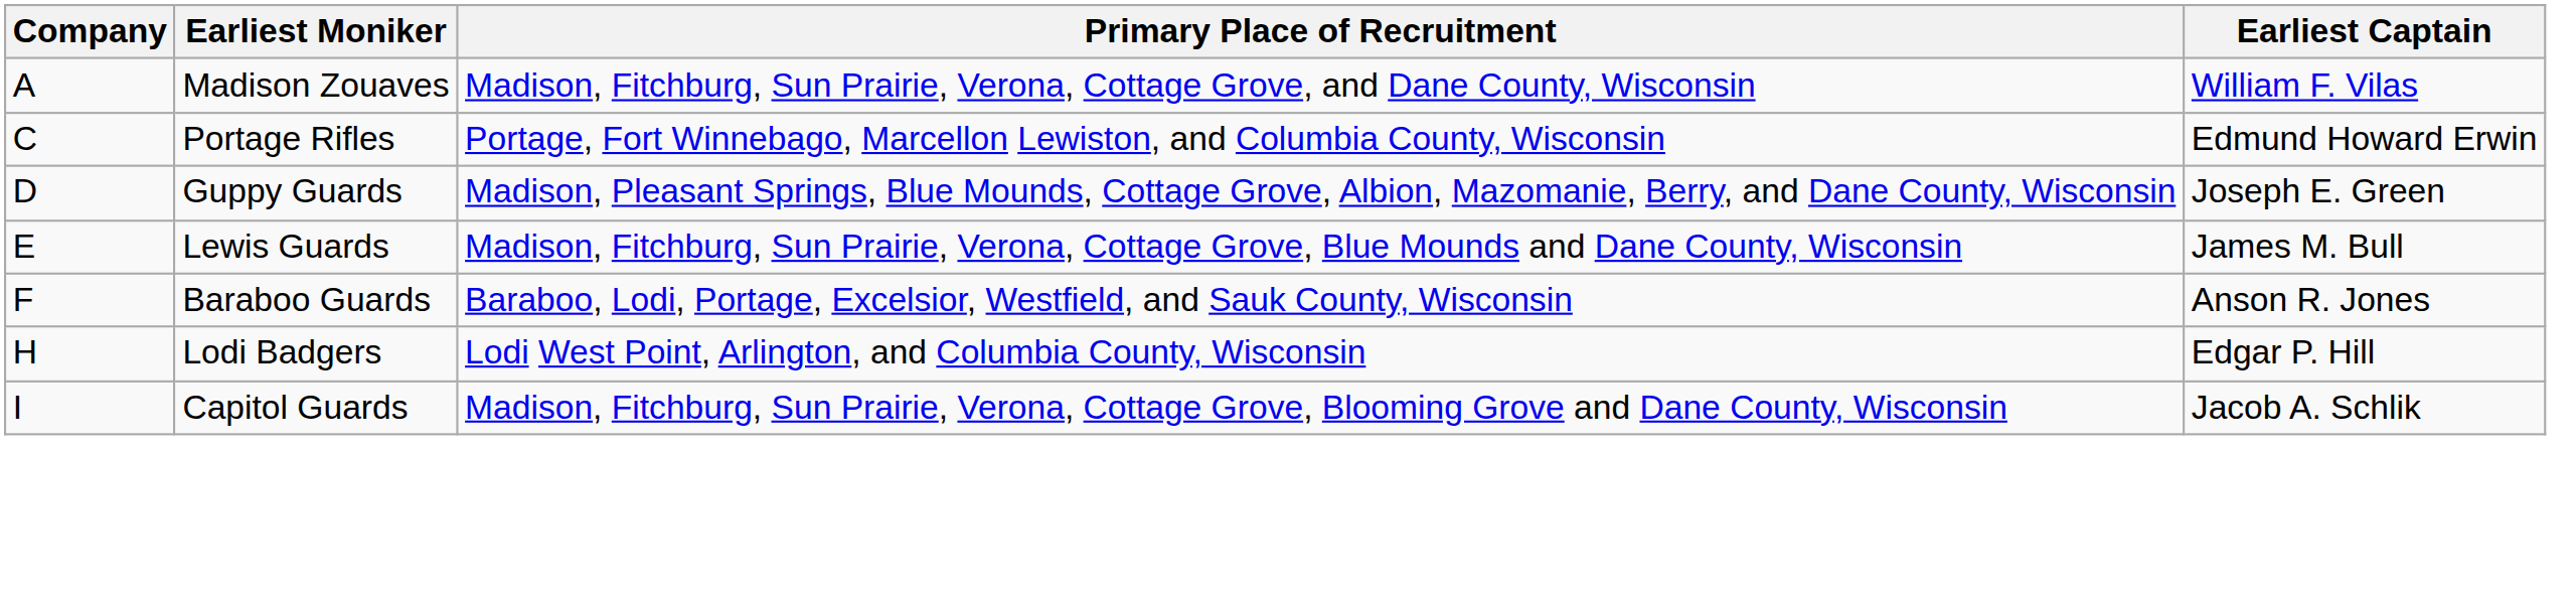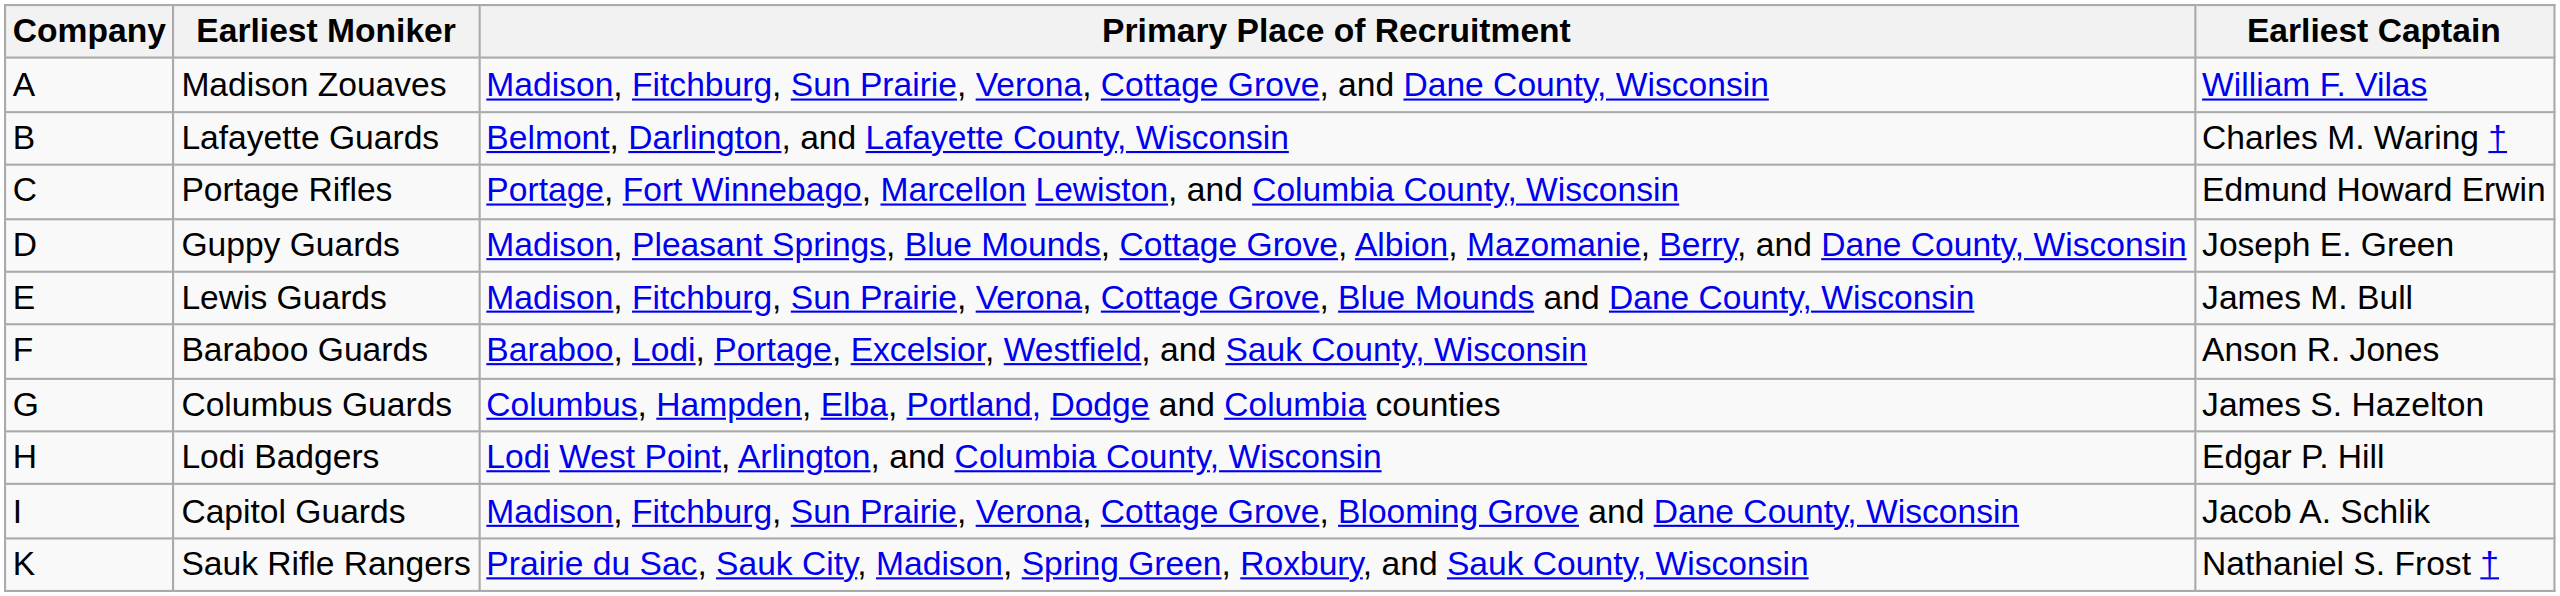 <table class="wikitable">
 <tr>
 <th>Company</th>
 <th>Earliest Moniker</th>
 <th>Primary Place of Recruitment</th>
 <th>Earliest Captain</th>
 </tr>
 <tr>
 <td>A</td>
 <td>Madison Zouaves</td>
 <td><a href='#'>Madison</a>, <a href='#'>Fitchburg</a>, <a href='#'>Sun Prairie</a>, <a href='#'>Verona</a>, <a href='#'>Cottage Grove</a>, and <a href='#'>Dane County, Wisconsin</a></td>
 <td><a href='#'>William F. Vilas</a></td>
+</tr>
+<tr>
+<td>B</td>
+<td>Lafayette Guards</td>
+<td><a href='#'>Belmont</a>, <a href='#'>Darlington</a>, and <a href='#'>Lafayette County, Wisconsin</a></td>
+<td>Charles M. Waring <a href='#'>†</a></td>
 </tr>
 <tr>
 <td>C</td>
 <td>Portage Rifles</td>
 <td><a href='#'>Portage</a>, <a href='#'>Fort Winnebago</a>, <a href='#'>Marcellon</a> <a href='#'>Lewiston</a>, and <a href='#'>Columbia County, Wisconsin</a></td>
 <td>Edmund Howard Erwin</td>
 </tr>
 <tr>
 <td>D</td>
 <td>Guppy Guards</td>
 <td><a href='#'>Madison</a>, <a href='#'>Pleasant Springs</a>, <a href='#'>Blue Mounds</a>, <a href='#'>Cottage Grove</a>, <a href='#'>Albion</a>, <a href='#'>Mazomanie</a>, <a href='#'>Berry</a>, and <a href='#'>Dane County, Wisconsin</a></td>
 <td>Joseph E. Green</td>
 </tr>
 <tr>
 <td>E</td>
 <td>Lewis Guards</td>
 <td><a href='#'>Madison</a>, <a href='#'>Fitchburg</a>, <a href='#'>Sun Prairie</a>, <a href='#'>Verona</a>, <a href='#'>Cottage Grove</a>,  <a href='#'>Blue Mounds</a> and <a href='#'>Dane County, Wisconsin</a></td>
 <td>James M. Bull</td>
 </tr>
 <tr>
 <td>F</td>
 <td>Baraboo Guards</td>
 <td><a href='#'>Baraboo</a>, <a href='#'>Lodi</a>, <a href='#'>Portage</a>, <a href='#'>Excelsior</a>, <a href='#'>Westfield</a>, and <a href='#'>Sauk County, Wisconsin</a></td>
 <td>Anson R. Jones</td>
 </tr>
 <tr>
+<td>G</td>
+<td>Columbus Guards</td>
+<td><a href='#'>Columbus</a>, <a href='#'>Hampden</a>, <a href='#'>Elba</a>, <a href='#'>Portland,</a> <a href='#'>Dodge</a> and <a href='#'>Columbia</a> counties</td>
+<td>James S. Hazelton</td>
+</tr>
+<tr>
 <td>H</td>
 <td>Lodi Badgers</td>
 <td><a href='#'>Lodi</a> <a href='#'>West Point</a>, <a href='#'>Arlington</a>, and <a href='#'>Columbia County, Wisconsin</a></td>
 <td>Edgar P. Hill</td>
 </tr>
 <tr>
 <td>I</td>
 <td>Capitol Guards</td>
 <td><a href='#'>Madison</a>, <a href='#'>Fitchburg</a>, <a href='#'>Sun Prairie</a>, <a href='#'>Verona</a>, <a href='#'>Cottage Grove</a>, <a href='#'>Blooming Grove</a> and <a href='#'>Dane County, Wisconsin</a></td>
 <td>Jacob A. Schlik</td>
 </tr>
+<tr>
+<td>K</td>
+<td>Sauk Rifle Rangers</td>
+<td><a href='#'>Prairie du Sac</a>, <a href='#'>Sauk City</a>, <a href='#'>Madison</a>, <a href='#'>Spring Green</a>, <a href='#'>Roxbury</a>, and <a href='#'>Sauk County, Wisconsin</a></td>
+<td>Nathaniel S. Frost <a href='#'>†</a></td>
+</tr>
 </table>
